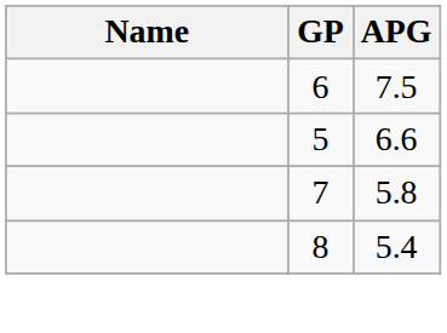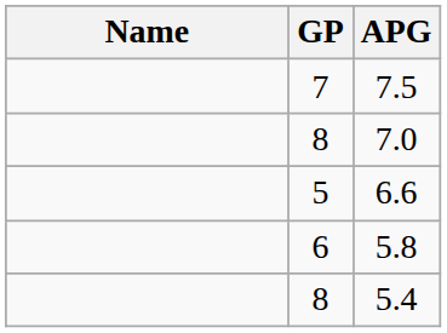 <table class=wikitable>
 <tr>
 <th>Name</th>
 <th width="15%">GP</th>
 <th width="20%">APG</th>
 </tr>
 <tr>
 <td></td>
-<td align=center>6</td>
+<td align=center>7</td>
 <td align=center>7.5</td>
+</tr>
+<tr>
+<td></td>
+<td align=center>8</td>
+<td align=center>7.0</td>
 </tr>
 <tr>
 <td></td>
 <td align=center>5</td>
 <td align=center>6.6</td>
 </tr>
 <tr>
 <td></td>
-<td align=center>7</td>
+<td align=center>6</td>
 <td align=center>5.8</td>
 </tr>
 <tr>
 <td></td>
 <td align=center>8</td>
 <td align=center>5.4</td>
 </tr>
 </table>
